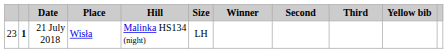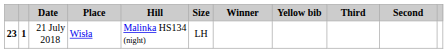 <table class="wikitable plainrowheaders" style="background:#fff; font-size:86%; line-height:16px; border:grey solid 1px; border-collapse:collapse;">
 <tr style="background:#ccc; text-align:center;">
 <th scope="col" style="background:#ccc; width=20 px;"></th>
 <th scope="col" style="background:#ccc; width=30 px;"></th>
 <th scope="col" style="background:#ccc; width:120px;">Date</th>
 <th scope="col" style="background:#ccc; width:200px;">Place</th>
 <th scope="col" style="background:#ccc; width:240px;">Hill</th>
 <th scope="col" style="background:#ccc; width:40px;">Size</th>
 <th scope="col" style="background:#ccc; width:185px;">Winner</th>
+<th scope="col" style="background:#ccc; width:180px;">Yellow bib</th>
+<th scope="col" style="background:#ccc; width:185px;">Third</th>
 <th scope="col" style="background:#ccc; width:185px;">Second</th>
-<th scope="col" style="background:#ccc; width:185px;">Third</th>
-<th scope="col" style="background:#ccc; width:180px;">Yellow bib</th>
 <th scope="col" style="background:#ccc; width:10px;"></th>
 </tr>
 <tr>
-<td align=center>23</td>
+<td align=center><strong>23</strong></td>
 <td align=center><strong>1</strong></td>
 <td align=right>21 July 2018  </td>
 <td> <a href='#'>Wisła</a></td>
 <td><a href='#'>Malinka</a> HS134 <small>(night)</small></td>
 <td align=center>LH</td>
 <td></td>
 <td></td>
 <td></td>
 <td></td>
 <td></td>
 </tr>
 </table>
